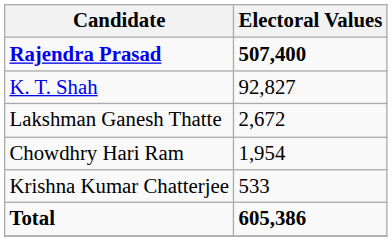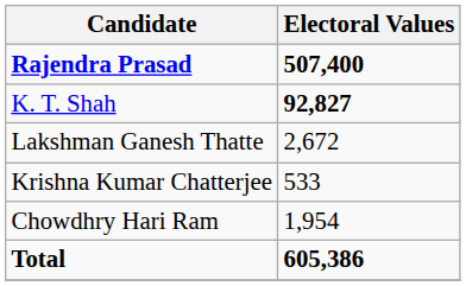 <table class="wikitable" border="1">
 <tr>
 <th>Candidate</th>
 <th>Electoral Values</th>
 </tr>
 <tr>
 <td><strong><a href='#'>Rajendra Prasad</a></strong></td>
 <td><strong>507,400</strong></td>
 </tr>
 <tr>
 <td><a href='#'>K. T. Shah</a></td>
-<td>92,827</td>
+<td><strong>92,827</strong></td>
 </tr>
 <tr>
 <td>Lakshman Ganesh Thatte</td>
 <td>2,672</td>
 </tr>
 <tr>
+<td>Krishna Kumar Chatterjee</td>
+<td>533</td>
+</tr>
+<tr>
 <td>Chowdhry Hari Ram</td>
 <td>1,954</td>
-</tr>
-<tr>
-<td>Krishna Kumar Chatterjee</td>
-<td>533</td>
 </tr>
 <tr>
 <td><strong>Total</strong></td>
 <td><strong>605,386</strong></td>
 </tr>
 <tr>
 </tr>
 </table>
